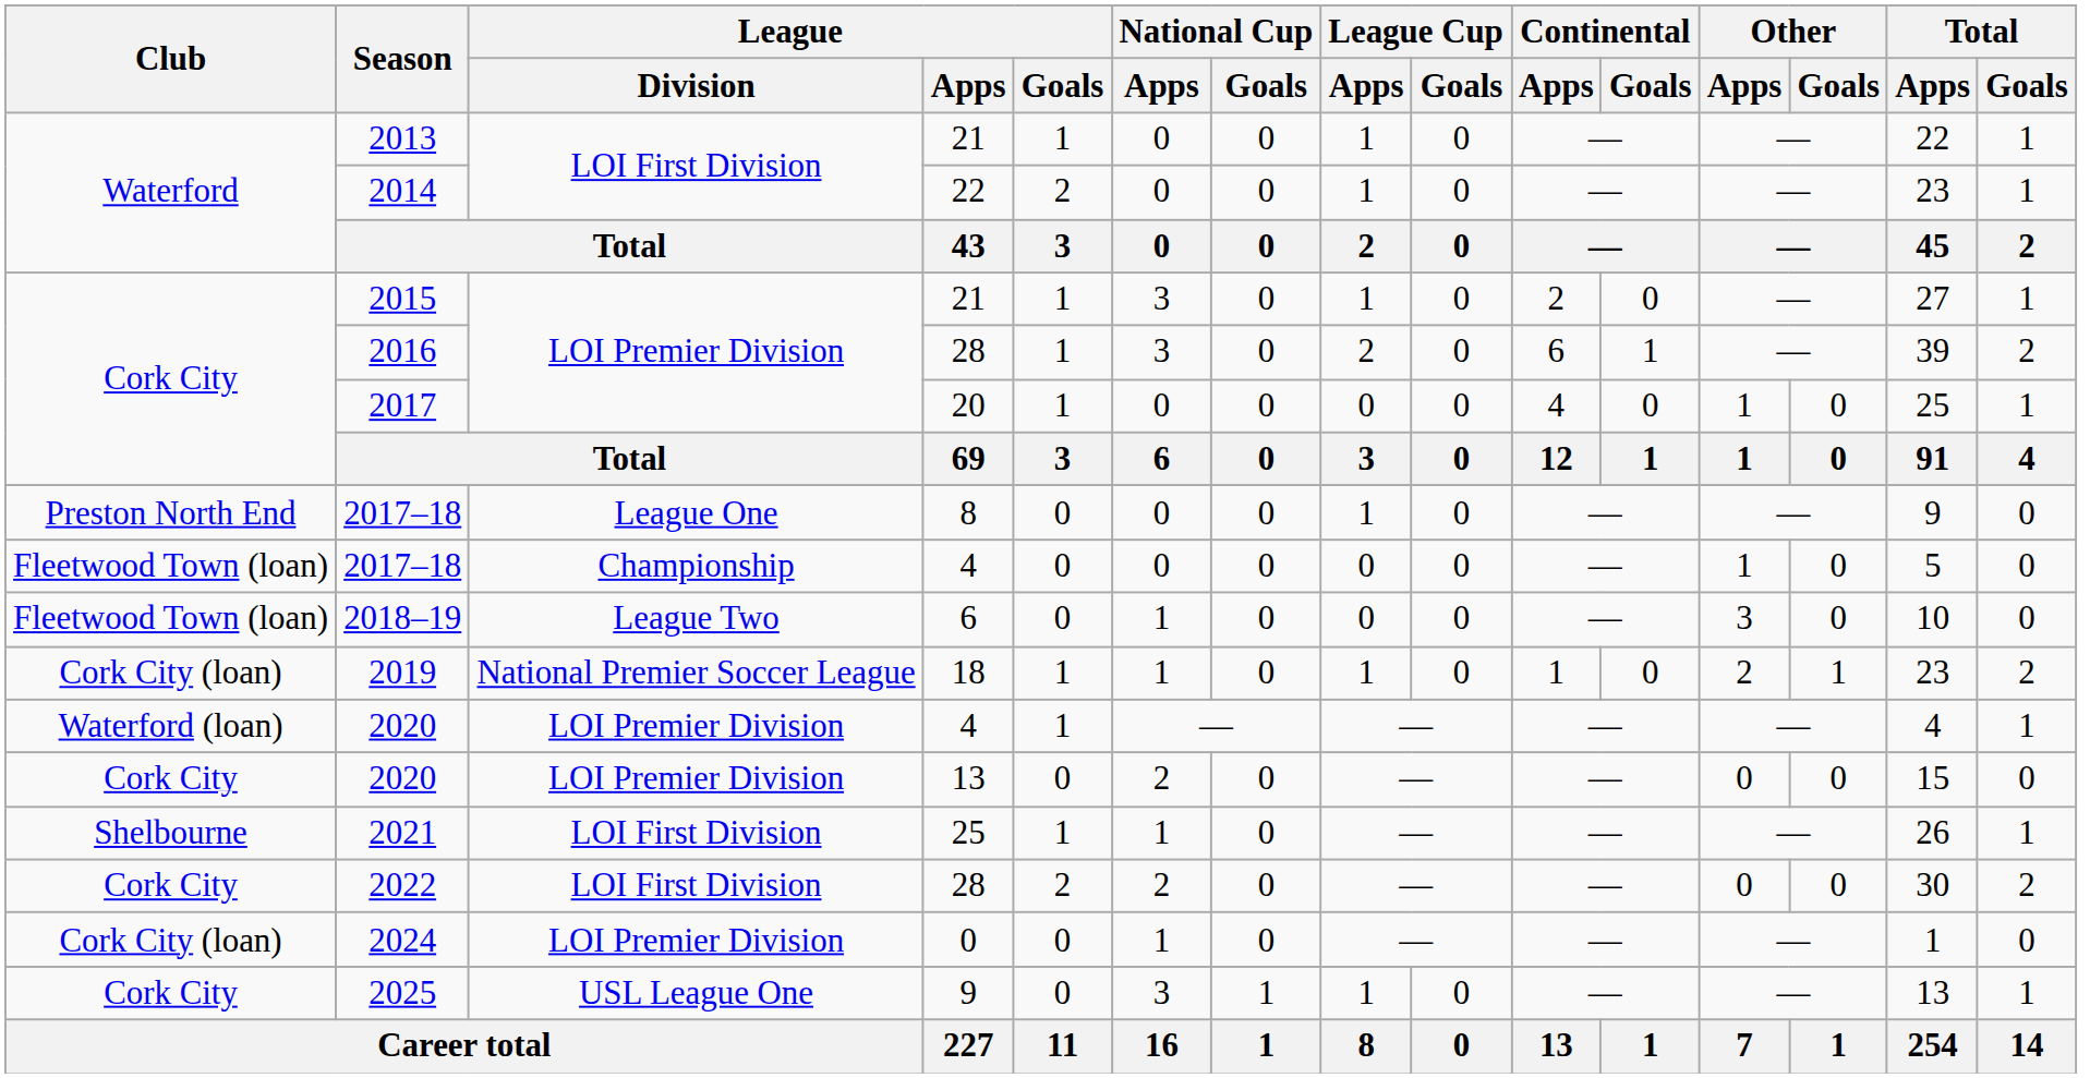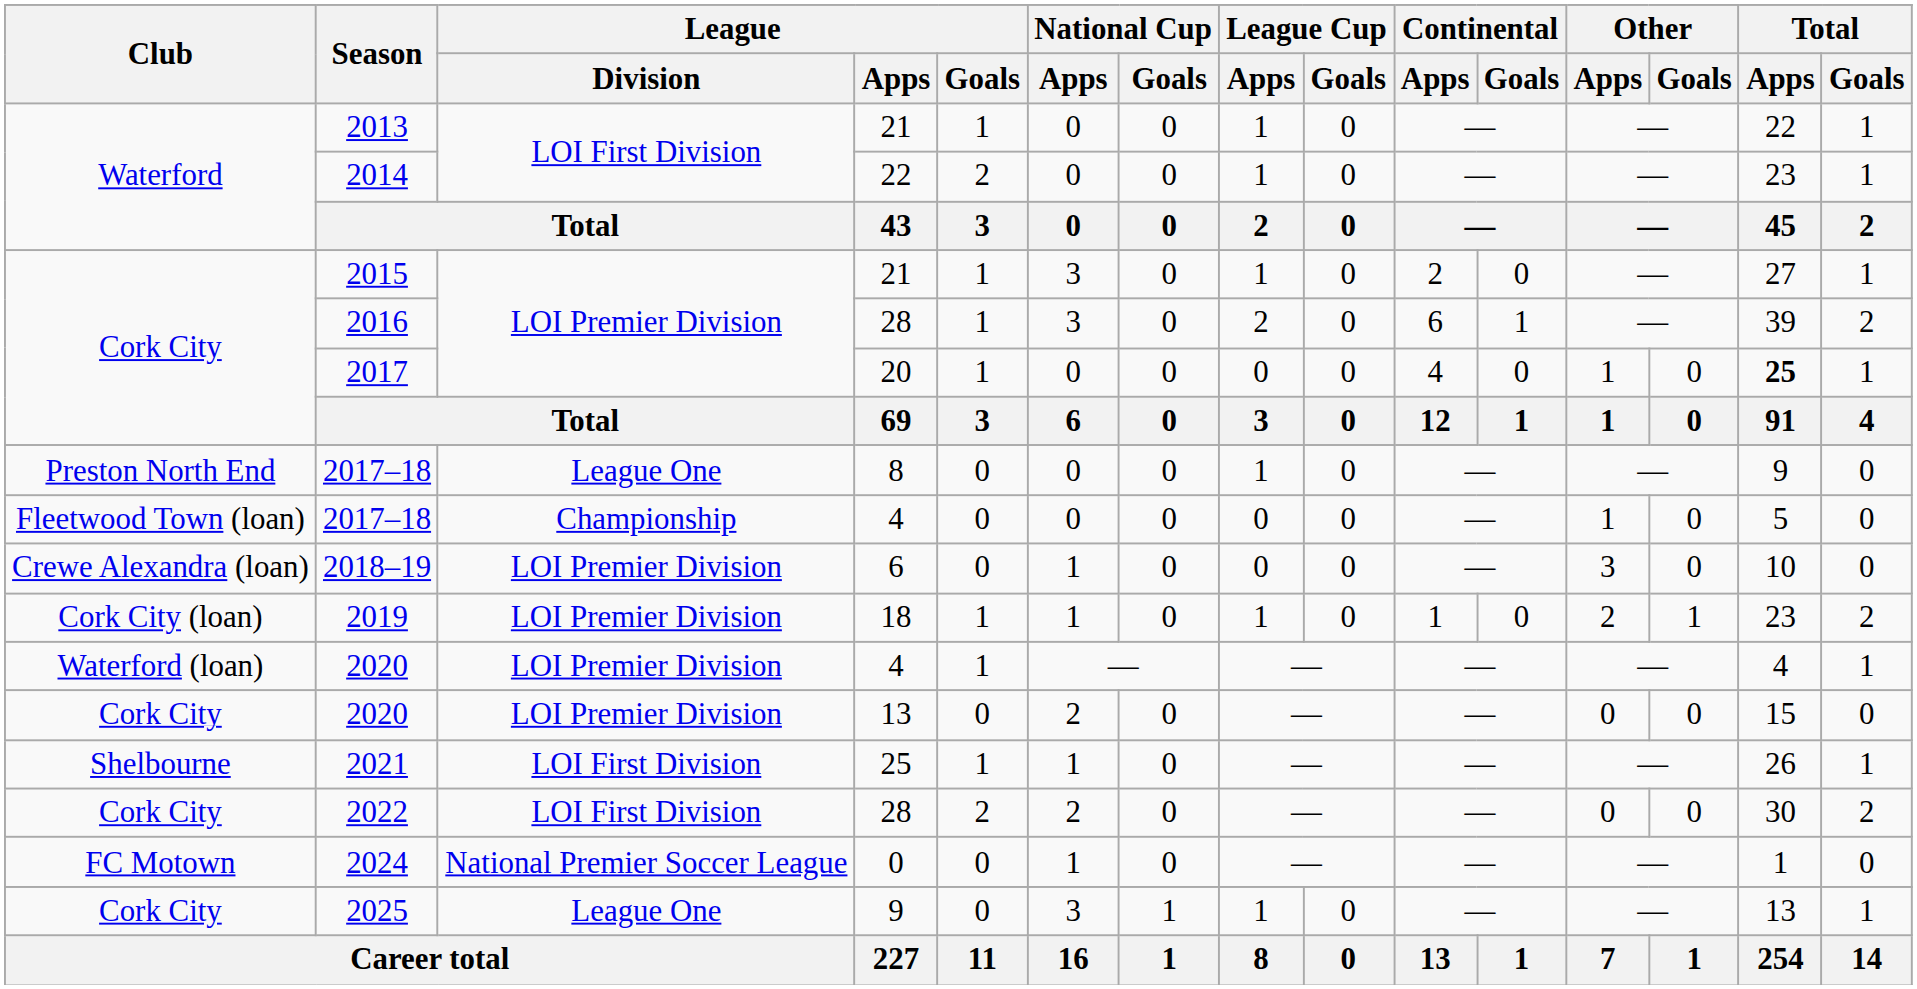 <table class="wikitable" style="text-align: center;">
 <tr>
 <th rowspan="2">Club</th>
 <th rowspan="2">Season</th>
 <th colspan="3">League</th>
 <th colspan="2">National Cup</th>
 <th colspan="2">League Cup</th>
 <th colspan="2">Continental</th>
 <th colspan="2">Other</th>
 <th colspan="2">Total</th>
 </tr>
 <tr>
 <th>Division</th>
 <th>Apps</th>
 <th>Goals</th>
 <th>Apps</th>
 <th>Goals</th>
 <th>Apps</th>
 <th>Goals</th>
 <th>Apps</th>
 <th>Goals</th>
 <th>Apps</th>
 <th>Goals</th>
 <th>Apps</th>
 <th>Goals</th>
 </tr>
 <tr>
 <td rowspan="3"><a href='#'>Waterford</a></td>
 <td><a href='#'>2013</a></td>
 <td rowspan="2"><a href='#'>LOI First Division</a></td>
 <td>21</td>
 <td>1</td>
 <td>0</td>
 <td>0</td>
 <td>1</td>
 <td>0</td>
 <td colspan="2">—</td>
 <td colspan="2">—</td>
 <td>22</td>
 <td>1</td>
 </tr>
 <tr>
 <td><a href='#'>2014</a></td>
 <td>22</td>
 <td>2</td>
 <td>0</td>
 <td>0</td>
 <td>1</td>
 <td>0</td>
 <td colspan="2">—</td>
 <td colspan="2">—</td>
 <td>23</td>
 <td>1</td>
 </tr>
 <tr>
 <th colspan="2">Total</th>
 <th>43</th>
 <th>3</th>
 <th>0</th>
 <th>0</th>
 <th>2</th>
 <th>0</th>
 <th colspan="2">—</th>
 <th colspan="2">—</th>
 <th>45</th>
 <th>2</th>
 </tr>
 <tr>
 <td rowspan="4"><a href='#'>Cork City</a></td>
 <td><a href='#'>2015</a></td>
 <td rowspan="3"><a href='#'>LOI Premier Division</a></td>
 <td>21</td>
 <td>1</td>
 <td>3</td>
 <td>0</td>
 <td>1</td>
 <td>0</td>
 <td>2</td>
 <td>0</td>
 <td colspan="2">—</td>
 <td>27</td>
 <td>1</td>
 </tr>
 <tr>
 <td><a href='#'>2016</a></td>
 <td>28</td>
 <td>1</td>
 <td>3</td>
 <td>0</td>
 <td>2</td>
 <td>0</td>
 <td>6</td>
 <td>1</td>
 <td colspan="2">—</td>
 <td>39</td>
 <td>2</td>
 </tr>
 <tr>
 <td><a href='#'>2017</a></td>
 <td>20</td>
 <td>1</td>
 <td>0</td>
 <td>0</td>
 <td>0</td>
 <td>0</td>
 <td>4</td>
 <td>0</td>
 <td>1</td>
 <td>0</td>
-<td>25</td>
+<td><strong>25</strong></td>
 <td>1</td>
 </tr>
 <tr>
 <th colspan="2">Total</th>
 <th>69</th>
 <th>3</th>
 <th>6</th>
 <th>0</th>
 <th>3</th>
 <th>0</th>
 <th>12</th>
 <th>1</th>
 <th>1</th>
 <th>0</th>
 <th>91</th>
 <th>4</th>
 </tr>
 <tr>
 <td><a href='#'>Preston North End</a></td>
 <td><a href='#'>2017–18</a></td>
 <td><a href='#'>League One</a></td>
 <td>8</td>
 <td>0</td>
 <td>0</td>
 <td>0</td>
 <td>1</td>
 <td>0</td>
 <td colspan="2">—</td>
 <td colspan="2">—</td>
 <td>9</td>
 <td>0</td>
 </tr>
 <tr>
 <td><a href='#'>Fleetwood Town</a> (loan)</td>
 <td><a href='#'>2017–18</a></td>
 <td><a href='#'>Championship</a></td>
 <td>4</td>
 <td>0</td>
 <td>0</td>
 <td>0</td>
 <td>0</td>
 <td>0</td>
 <td colspan="2">—</td>
 <td>1</td>
 <td>0</td>
 <td>5</td>
 <td>0</td>
 </tr>
 <tr>
-<td><a href='#'>Fleetwood Town</a> (loan)</td>
+<td><a href='#'>Crewe Alexandra</a> (loan)</td>
 <td><a href='#'>2018–19</a></td>
-<td><a href='#'>League Two</a></td>
+<td><a href='#'>LOI Premier Division</a></td>
 <td>6</td>
 <td>0</td>
 <td>1</td>
 <td>0</td>
 <td>0</td>
 <td>0</td>
 <td colspan="2">—</td>
 <td>3</td>
 <td>0</td>
 <td>10</td>
 <td>0</td>
 </tr>
 <tr>
 <td><a href='#'>Cork City</a> (loan)</td>
 <td><a href='#'>2019</a></td>
-<td><a href='#'>National Premier Soccer League</a></td>
+<td><a href='#'>LOI Premier Division</a></td>
 <td>18</td>
 <td>1</td>
 <td>1</td>
 <td>0</td>
 <td>1</td>
 <td>0</td>
 <td>1</td>
 <td>0</td>
 <td>2</td>
 <td>1</td>
 <td>23</td>
 <td>2</td>
 </tr>
 <tr>
 <td><a href='#'>Waterford</a> (loan)</td>
 <td><a href='#'>2020</a></td>
 <td><a href='#'>LOI Premier Division</a></td>
 <td>4</td>
 <td>1</td>
 <td colspan="2">—</td>
 <td colspan="2">—</td>
 <td colspan="2">—</td>
 <td colspan="2">—</td>
 <td>4</td>
 <td>1</td>
 </tr>
 <tr>
 <td><a href='#'>Cork City</a></td>
 <td><a href='#'>2020</a></td>
 <td><a href='#'>LOI Premier Division</a></td>
 <td>13</td>
 <td>0</td>
 <td>2</td>
 <td>0</td>
 <td colspan="2">—</td>
 <td colspan="2">—</td>
 <td>0</td>
 <td>0</td>
 <td>15</td>
 <td>0</td>
 </tr>
 <tr>
 <td><a href='#'>Shelbourne</a></td>
 <td><a href='#'>2021</a></td>
 <td><a href='#'>LOI First Division</a></td>
 <td>25</td>
 <td>1</td>
 <td>1</td>
 <td>0</td>
 <td colspan="2">—</td>
 <td colspan="2">—</td>
 <td colspan="2">—</td>
 <td>26</td>
 <td>1</td>
 </tr>
 <tr>
 <td><a href='#'>Cork City</a></td>
 <td><a href='#'>2022</a></td>
 <td><a href='#'>LOI First Division</a></td>
 <td>28</td>
 <td>2</td>
 <td>2</td>
 <td>0</td>
 <td colspan="2">—</td>
 <td colspan="2">—</td>
 <td>0</td>
 <td>0</td>
 <td>30</td>
 <td>2</td>
 </tr>
 <tr>
-<td><a href='#'>Cork City</a> (loan)</td>
+<td><a href='#'>FC Motown</a></td>
 <td><a href='#'>2024</a></td>
-<td><a href='#'>LOI Premier Division</a></td>
+<td><a href='#'>National Premier Soccer League</a></td>
 <td>0</td>
 <td>0</td>
 <td>1</td>
 <td>0</td>
 <td colspan="2">—</td>
 <td colspan="2">—</td>
 <td colspan="2">—</td>
 <td>1</td>
 <td>0</td>
 </tr>
 <tr>
 <td><a href='#'>Cork City</a></td>
 <td><a href='#'>2025</a></td>
-<td><a href='#'>USL League One</a></td>
+<td><a href='#'>League One</a></td>
 <td>9</td>
 <td>0</td>
 <td>3</td>
 <td>1</td>
 <td>1</td>
 <td>0</td>
 <td colspan="2">—</td>
 <td colspan="2">—</td>
 <td>13</td>
 <td>1</td>
 </tr>
 <tr>
 <th colspan="3">Career total</th>
 <th>227</th>
 <th>11</th>
 <th>16</th>
 <th>1</th>
 <th>8</th>
 <th>0</th>
 <th>13</th>
 <th>1</th>
 <th>7</th>
 <th>1</th>
 <th>254</th>
 <th>14</th>
 </tr>
 </table>
